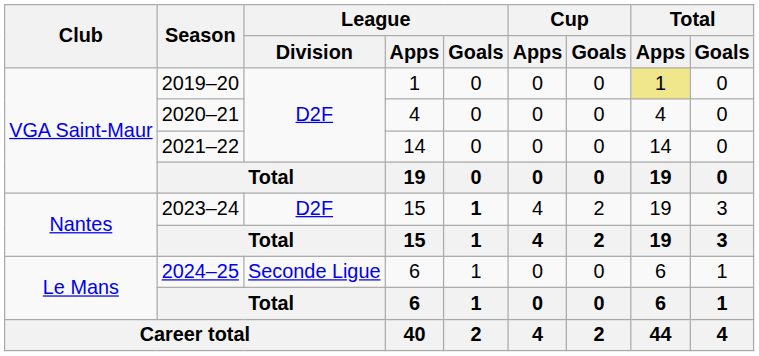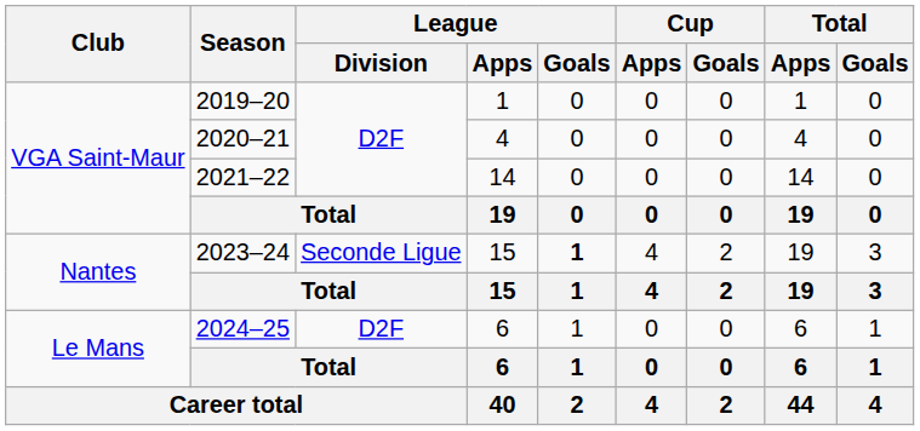 <table class="wikitable" style="text-align:center">
 <tr>
 <th rowspan="2">Club</th>
 <th rowspan="2">Season</th>
 <th colspan="3">League</th>
 <th colspan="2">Cup</th>
 <th colspan="2">Total</th>
 </tr>
 <tr>
 <th>Division</th>
 <th>Apps</th>
 <th>Goals</th>
 <th>Apps</th>
 <th>Goals</th>
 <th>Apps</th>
 <th>Goals</th>
 </tr>
 <tr>
 <td rowspan="4"><a href='#'>VGA Saint-Maur</a></td>
 <td>2019–20</td>
 <td rowspan=3><a href='#'>D2F</a></td>
 <td>1</td>
 <td>0</td>
 <td>0</td>
 <td>0</td>
-<td style="background: khaki;">1</td>
+<td>1</td>
 <td>0</td>
 </tr>
 <tr>
 <td>2020–21</td>
 <td>4</td>
 <td>0</td>
 <td>0</td>
 <td>0</td>
 <td>4</td>
 <td>0</td>
 </tr>
 <tr>
 <td>2021–22</td>
 <td>14</td>
 <td>0</td>
 <td>0</td>
 <td>0</td>
 <td>14</td>
 <td>0</td>
 </tr>
 <tr>
 <th colspan="2">Total</th>
 <th>19</th>
 <th>0</th>
 <th>0</th>
 <th>0</th>
 <th>19</th>
 <th>0</th>
 </tr>
 <tr>
 <td rowspan="2"><a href='#'>Nantes</a></td>
 <td>2023–24</td>
-<td><a href='#'>D2F</a></td>
+<td><a href='#'>Seconde Ligue</a></td>
 <td>15</td>
 <td><strong>1</strong></td>
 <td>4</td>
 <td>2</td>
 <td>19</td>
 <td>3</td>
 </tr>
 <tr>
 <th colspan="2">Total</th>
 <th>15</th>
 <th>1</th>
 <th>4</th>
 <th>2</th>
 <th>19</th>
 <th>3</th>
 </tr>
 <tr>
 <td rowspan="2"><a href='#'>Le Mans</a></td>
 <td><a href='#'>2024–25</a></td>
-<td><a href='#'>Seconde Ligue</a></td>
+<td><a href='#'>D2F</a></td>
 <td>6</td>
 <td>1</td>
 <td>0</td>
 <td>0</td>
 <td>6</td>
 <td>1</td>
 </tr>
 <tr>
 <th colspan="2">Total</th>
 <th>6</th>
 <th>1</th>
 <th>0</th>
 <th>0</th>
 <th>6</th>
 <th>1</th>
 </tr>
 <tr>
 <th colspan="3">Career total</th>
 <th>40</th>
 <th>2</th>
 <th>4</th>
 <th>2</th>
 <th>44</th>
 <th>4</th>
 </tr>
 </table>
